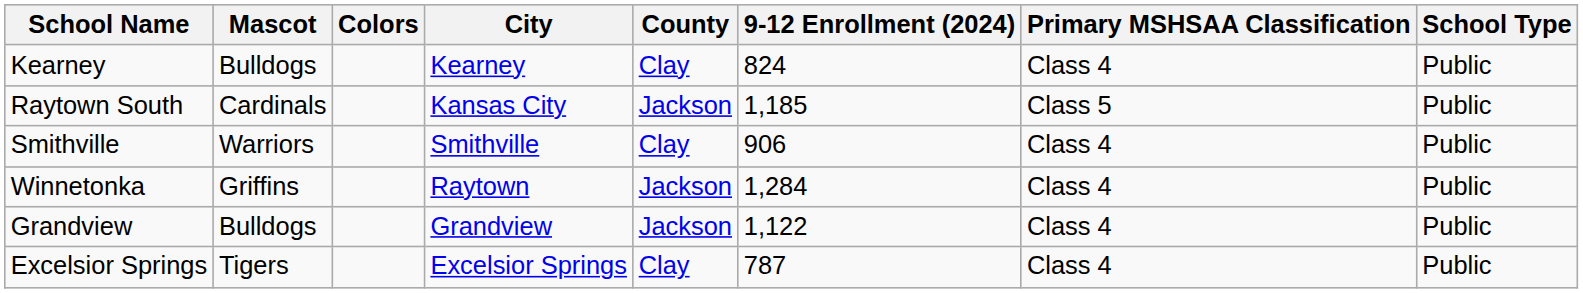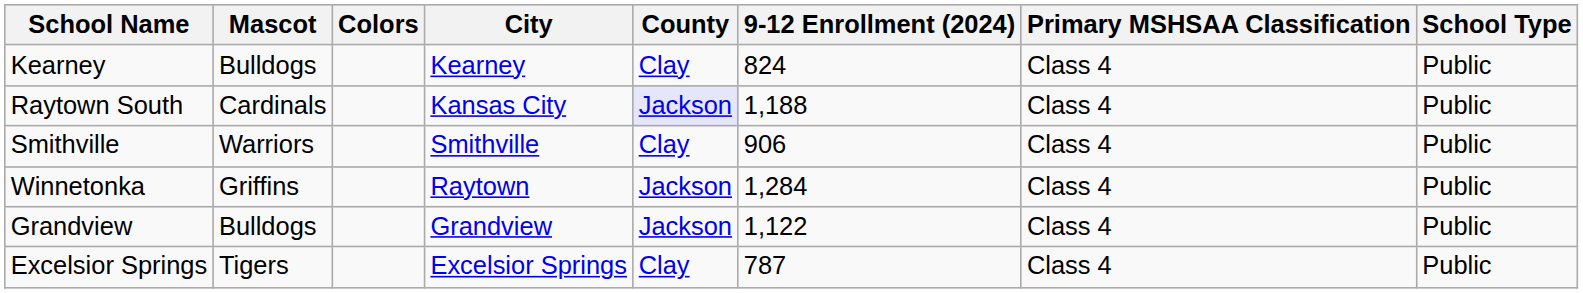 <table class="wikitable">
 <tr>
 <th>School Name</th>
 <th>Mascot</th>
 <th>Colors</th>
 <th>City</th>
 <th>County</th>
 <th>9-12 Enrollment (2024)</th>
 <th>Primary MSHSAA Classification</th>
 <th>School Type</th>
 </tr>
 <tr>
 <td>Kearney</td>
 <td>Bulldogs</td>
 <td> </td>
 <td><a href='#'>Kearney</a></td>
 <td><a href='#'>Clay</a></td>
 <td>824</td>
 <td>Class 4</td>
 <td>Public</td>
 </tr>
 <tr>
 <td>Raytown South</td>
 <td>Cardinals</td>
 <td> </td>
 <td><a href='#'>Kansas City</a></td>
-<td><a href='#'>Jackson</a></td>
-<td>1,185</td>
-<td>Class 5</td>
+<td style="background: lavender;"><a href='#'>Jackson</a></td>
+<td>1,188</td>
+<td>Class 4</td>
 <td>Public</td>
 </tr>
 <tr>
 <td>Smithville</td>
 <td>Warriors</td>
 <td> </td>
 <td><a href='#'>Smithville</a></td>
 <td><a href='#'>Clay</a></td>
 <td>906</td>
 <td>Class 4</td>
 <td>Public</td>
 </tr>
 <tr>
 <td>Winnetonka</td>
 <td>Griffins</td>
 <td> </td>
 <td><a href='#'>Raytown</a></td>
 <td><a href='#'>Jackson</a></td>
 <td>1,284</td>
 <td>Class 4</td>
 <td>Public</td>
 </tr>
 <tr>
 <td>Grandview</td>
 <td>Bulldogs</td>
 <td> </td>
 <td><a href='#'>Grandview</a></td>
 <td><a href='#'>Jackson</a></td>
 <td>1,122</td>
 <td>Class 4</td>
 <td>Public</td>
 </tr>
 <tr>
 <td>Excelsior Springs</td>
 <td>Tigers</td>
 <td> </td>
 <td><a href='#'>Excelsior Springs</a></td>
 <td><a href='#'>Clay</a></td>
 <td>787</td>
 <td>Class 4</td>
 <td>Public</td>
 </tr>
 </table>
